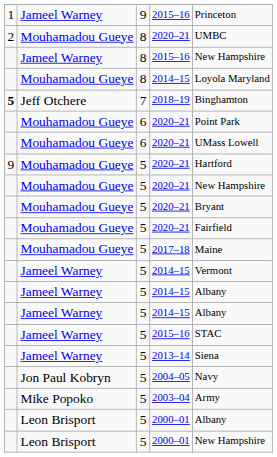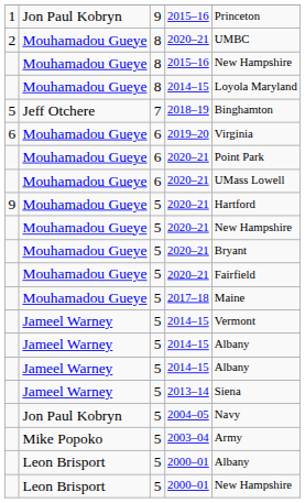 <table class="wikitable">
 <tr>
 </tr>
 <tr>
 <td>1</td>
-<td><a href='#'>Jameel Warney</a></td>
+<td>Jon Paul Kobryn</td>
 <td>9</td>
 <td style="font-size:80%;"><a href='#'>2015–16</a></td>
 <td style="font-size:80%;">Princeton</td>
 </tr>
 <tr>
 <td>2</td>
 <td><a href='#'>Mouhamadou Gueye</a></td>
 <td>8</td>
 <td style="font-size:80%;"><a href='#'>2020–21</a></td>
 <td style="font-size:80%;">UMBC</td>
 </tr>
 <tr>
 <td></td>
-<td><a href='#'>Jameel Warney</a></td>
+<td><a href='#'>Mouhamadou Gueye</a></td>
 <td>8</td>
 <td style="font-size:80%;"><a href='#'>2015–16</a></td>
 <td style="font-size:80%;">New Hampshire</td>
 </tr>
 <tr>
 <td></td>
 <td><a href='#'>Mouhamadou Gueye</a></td>
 <td>8</td>
 <td style="font-size:80%;"><a href='#'>2014–15</a></td>
 <td style="font-size:80%;">Loyola Maryland</td>
 </tr>
 <tr>
-<td><strong>5</strong></td>
+<td>5</td>
 <td>Jeff Otchere</td>
 <td>7</td>
 <td style="font-size:80%;"><a href='#'>2018–19</a></td>
 <td style="font-size:80%;">Binghamton</td>
+</tr>
+<tr>
+<td>6</td>
+<td><a href='#'>Mouhamadou Gueye</a></td>
+<td>6</td>
+<td style="font-size:80%;"><a href='#'>2019–20</a></td>
+<td style="font-size:80%;">Virginia</td>
 </tr>
 <tr>
 <td></td>
 <td><a href='#'>Mouhamadou Gueye</a></td>
 <td>6</td>
 <td style="font-size:80%;"><a href='#'>2020–21</a></td>
 <td style="font-size:80%;">Point Park</td>
 </tr>
 <tr>
 <td></td>
 <td><a href='#'>Mouhamadou Gueye</a></td>
 <td>6</td>
 <td style="font-size:80%;"><a href='#'>2020–21</a></td>
 <td style="font-size:80%;">UMass Lowell</td>
 </tr>
 <tr>
 <td>9</td>
 <td><a href='#'>Mouhamadou Gueye</a></td>
 <td>5</td>
 <td style="font-size:80%;"><a href='#'>2020–21</a></td>
 <td style="font-size:80%;">Hartford</td>
 </tr>
 <tr>
 <td></td>
 <td><a href='#'>Mouhamadou Gueye</a></td>
 <td>5</td>
 <td style="font-size:80%;"><a href='#'>2020–21</a></td>
 <td style="font-size:80%;">New Hampshire</td>
 </tr>
 <tr>
 <td></td>
 <td><a href='#'>Mouhamadou Gueye</a></td>
 <td>5</td>
 <td style="font-size:80%;"><a href='#'>2020–21</a></td>
 <td style="font-size:80%;">Bryant</td>
 </tr>
 <tr>
 <td></td>
 <td><a href='#'>Mouhamadou Gueye</a></td>
 <td>5</td>
 <td style="font-size:80%;"><a href='#'>2020–21</a></td>
 <td style="font-size:80%;">Fairfield</td>
 </tr>
 <tr>
 <td></td>
 <td><a href='#'>Mouhamadou Gueye</a></td>
 <td>5</td>
 <td style="font-size:80%;"><a href='#'>2017–18</a></td>
 <td style="font-size:80%;">Maine</td>
 </tr>
 <tr>
 <td></td>
 <td><a href='#'>Jameel Warney</a></td>
 <td>5</td>
 <td style="font-size:80%;"><a href='#'>2014–15</a></td>
 <td style="font-size:80%;">Vermont</td>
 </tr>
 <tr>
 <td></td>
 <td><a href='#'>Jameel Warney</a></td>
 <td>5</td>
 <td style="font-size:80%;"><a href='#'>2014–15</a></td>
 <td style="font-size:80%;">Albany</td>
 </tr>
 <tr>
 <td></td>
 <td><a href='#'>Jameel Warney</a></td>
 <td>5</td>
 <td style="font-size:80%;"><a href='#'>2014–15</a></td>
 <td style="font-size:80%;">Albany</td>
 </tr>
 <tr>
 <td></td>
 <td><a href='#'>Jameel Warney</a></td>
 <td>5</td>
-<td style="font-size:80%;"><a href='#'>2015–16</a></td>
-<td style="font-size:80%;">STAC</td>
-</tr>
-<tr>
-<td></td>
-<td><a href='#'>Jameel Warney</a></td>
-<td>5</td>
 <td style="font-size:80%;"><a href='#'>2013–14</a></td>
 <td style="font-size:80%;">Siena</td>
 </tr>
 <tr>
 <td></td>
 <td>Jon Paul Kobryn</td>
 <td>5</td>
 <td style="font-size:80%;"><a href='#'>2004–05</a></td>
 <td style="font-size:80%;">Navy</td>
 </tr>
 <tr>
 <td></td>
 <td>Mike Popoko</td>
 <td>5</td>
 <td style="font-size:80%;"><a href='#'>2003–04</a></td>
 <td style="font-size:80%;">Army</td>
 </tr>
 <tr>
 <td></td>
 <td>Leon Brisport</td>
 <td>5</td>
 <td style="font-size:80%;"><a href='#'>2000–01</a></td>
 <td style="font-size:80%;">Albany</td>
 </tr>
 <tr>
 <td></td>
 <td>Leon Brisport</td>
 <td>5</td>
 <td style="font-size:80%;"><a href='#'>2000–01</a></td>
 <td style="font-size:80%;">New Hampshire</td>
 </tr>
 </table>
